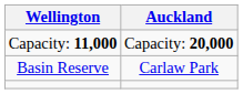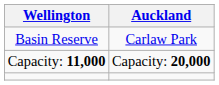 <table class="wikitable" style="text-align:center">
 <tr>
 <th><a href='#'>Wellington</a></th>
 <th><a href='#'>Auckland</a></th>
 </tr>
 <tr>
+<td><a href='#'>Basin Reserve</a></td>
+<td><a href='#'>Carlaw Park</a></td>
+</tr>
+<tr>
 <td>Capacity: <strong>11,000</strong></td>
 <td>Capacity: <strong>20,000</strong></td>
-</tr>
-<tr>
-<td><a href='#'>Basin Reserve</a></td>
-<td><a href='#'>Carlaw Park</a></td>
 </tr>
 <tr>
 <td></td>
 <td></td>
 </tr>
 </table>
